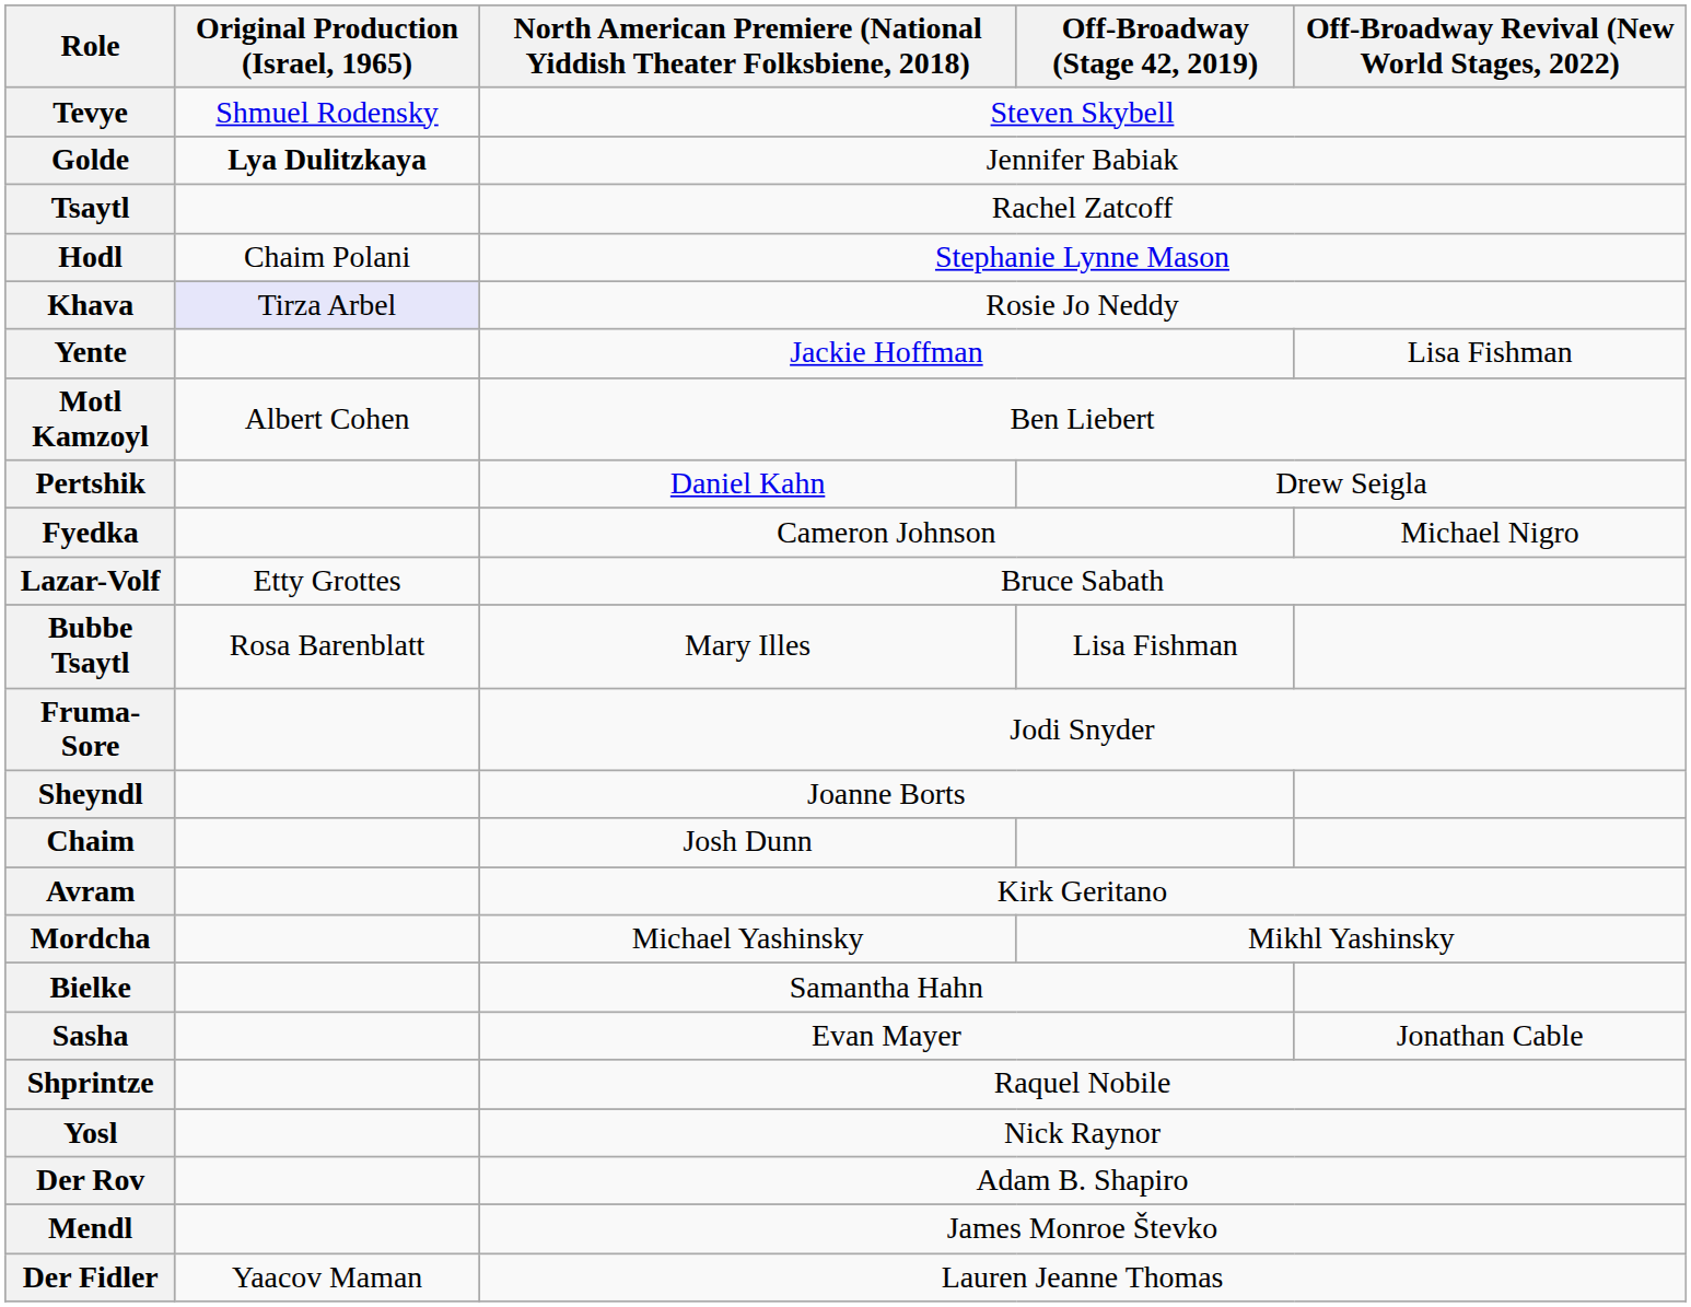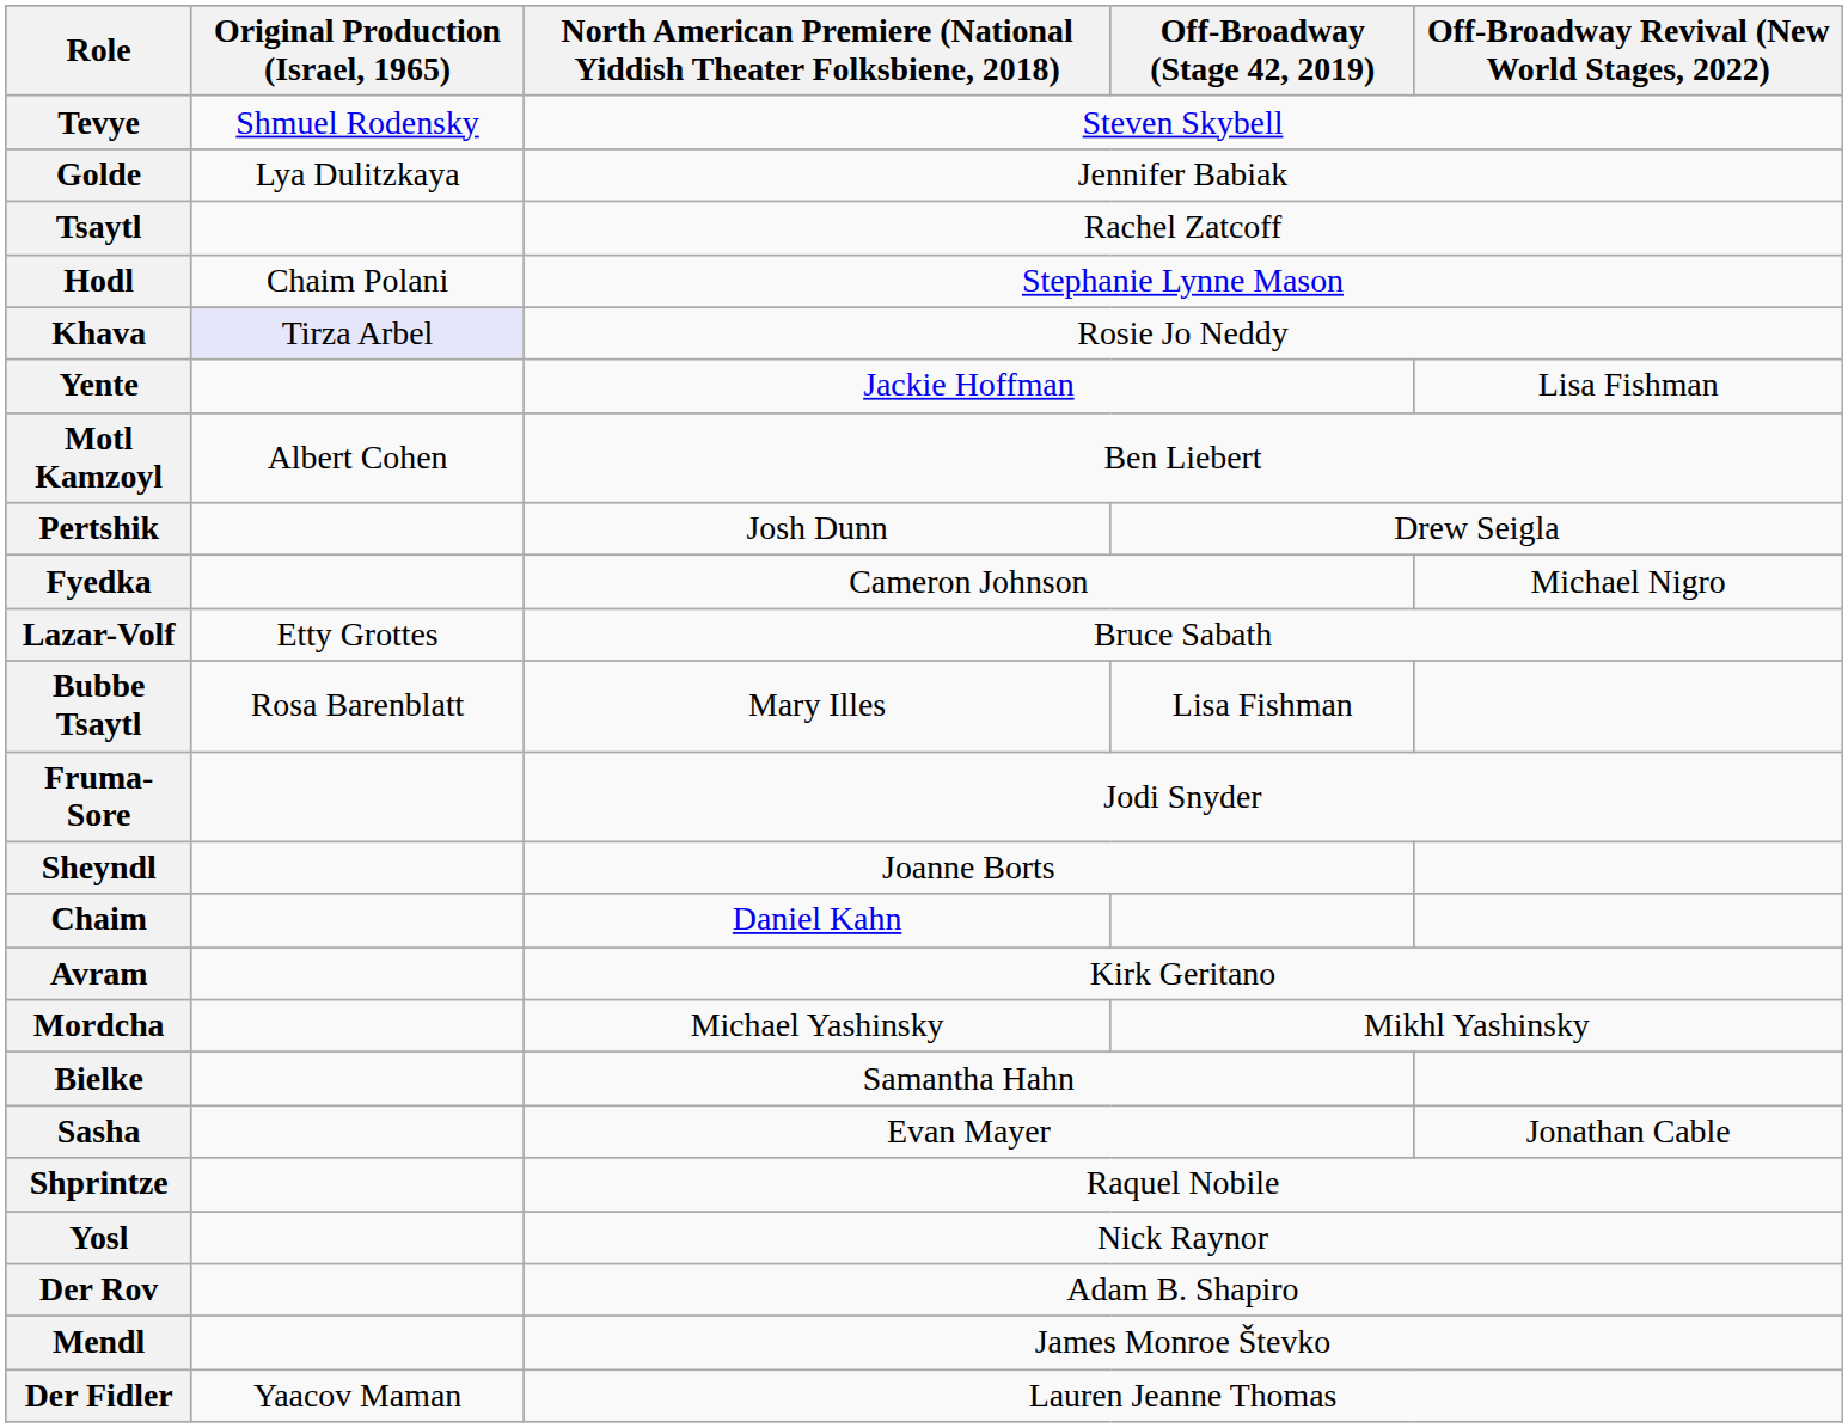 <table class="wikitable" style="width:100%;">
 <tr>
 <th>Role</th>
 <th>Original Production (Israel, 1965)</th>
 <th>North American Premiere (National Yiddish Theater Folksbiene, 2018)</th>
 <th>Off-Broadway (Stage 42, 2019)</th>
 <th>Off-Broadway Revival (New World Stages, 2022)</th>
 </tr>
 <tr>
 <th>Tevye</th>
 <td style="text-align:center;"><a href='#'>Shmuel Rodensky</a></td>
 <td colspan="3" style="text-align:center;"><a href='#'>Steven Skybell</a></td>
 </tr>
 <tr>
 <th>Golde</th>
-<td style="text-align:center;"><strong>Lya Dulitzkaya</strong></td>
+<td style="text-align:center;">Lya Dulitzkaya</td>
 <td colspan="3" style="text-align:center;">Jennifer Babiak</td>
 </tr>
 <tr>
 <th>Tsaytl</th>
 <td style="text-align:center;"></td>
 <td colspan="3" style="text-align:center;">Rachel Zatcoff</td>
 </tr>
 <tr>
 <th>Hodl</th>
 <td style="text-align:center;">Chaim Polani</td>
 <td colspan="3" style="text-align:center;"><a href='#'>Stephanie Lynne Mason</a></td>
 </tr>
 <tr>
 <th>Khava</th>
 <td style="background: lavender; text-align:center;">Tirza Arbel</td>
 <td colspan="3" style="text-align:center;">Rosie Jo Neddy</td>
 </tr>
 <tr>
 <th>Yente</th>
 <td></td>
 <td colspan="2" style="text-align:center;"><a href='#'>Jackie Hoffman</a></td>
 <td style="text-align:center;">Lisa Fishman</td>
 </tr>
 <tr>
 <th>Motl Kamzoyl</th>
 <td style="text-align:center;">Albert Cohen</td>
 <td colspan="3" style="text-align:center;">Ben Liebert</td>
 </tr>
 <tr>
 <th>Pertshik</th>
 <td style="text-align:center;"></td>
-<td style="text-align:center;"><a href='#'>Daniel Kahn</a></td>
+<td style="text-align:center;">Josh Dunn</td>
 <td colspan="2" style="text-align:center;">Drew Seigla</td>
 </tr>
 <tr>
 <th>Fyedka</th>
 <td style="text-align:center;"></td>
 <td colspan="2" style="text-align:center;">Cameron Johnson</td>
 <td style="text-align:center;">Michael Nigro</td>
 </tr>
 <tr>
 <th>Lazar-Volf</th>
 <td style="text-align:center;">Etty Grottes</td>
 <td colspan="3" style="text-align:center;">Bruce Sabath</td>
 </tr>
 <tr>
 <th>Bubbe Tsaytl</th>
 <td style="text-align:center;">Rosa Barenblatt</td>
 <td style="text-align:center;">Mary Illes</td>
 <td style="text-align:center;">Lisa Fishman</td>
 <td style="text-align:center;"></td>
 </tr>
 <tr>
 <th>Fruma-Sore</th>
 <td style="text-align:center;"></td>
 <td colspan="3" style="text-align:center;">Jodi Snyder</td>
 </tr>
 <tr>
 <th>Sheyndl</th>
 <td style="text-align:center;"></td>
 <td colspan="2" style="text-align:center;">Joanne Borts</td>
 <td style="text-align:center;"></td>
 </tr>
 <tr>
 <th>Chaim</th>
 <td style="text-align:center;"></td>
-<td style="text-align:center;">Josh Dunn</td>
+<td style="text-align:center;"><a href='#'>Daniel Kahn</a></td>
 <td style="text-align:center;"></td>
 <td style="text-align:center;"></td>
 </tr>
 <tr>
 <th>Avram</th>
 <td style="text-align:center;"></td>
 <td colspan="3" style="text-align:center;">Kirk Geritano</td>
 </tr>
 <tr>
 <th>Mordcha</th>
 <td style="text-align:center;"></td>
 <td style="text-align:center;">Michael Yashinsky</td>
 <td colspan="2" style="text-align:center;">Mikhl Yashinsky</td>
 </tr>
 <tr>
 <th>Bielke</th>
 <td style="text-align:center;"></td>
 <td colspan="2" style="text-align:center;">Samantha Hahn</td>
 <td style="text-align:center;"></td>
 </tr>
 <tr>
 <th>Sasha</th>
 <td style="text-align:center;"></td>
 <td colspan="2" style="text-align:center;">Evan Mayer</td>
 <td style="text-align:center;">Jonathan Cable</td>
 </tr>
 <tr>
 <th>Shprintze</th>
 <td style="text-align:center;"></td>
 <td colspan="3" style="text-align:center;">Raquel Nobile</td>
 </tr>
 <tr>
 <th>Yosl</th>
 <td style="text-align:center;"></td>
 <td colspan="3" style="text-align:center;">Nick Raynor</td>
 </tr>
 <tr>
 <th>Der Rov</th>
 <td style="text-align:center;"></td>
 <td colspan="3" style="text-align:center;">Adam B. Shapiro</td>
 </tr>
 <tr>
 <th>Mendl</th>
 <td style="text-align:center;"></td>
 <td colspan="3" style="text-align:center;">James Monroe Števko</td>
 </tr>
 <tr>
 <th>Der Fidler</th>
 <td style="text-align:center;">Yaacov Maman</td>
 <td colspan="3" style="text-align:center;">Lauren Jeanne Thomas</td>
 </tr>
 </table>
